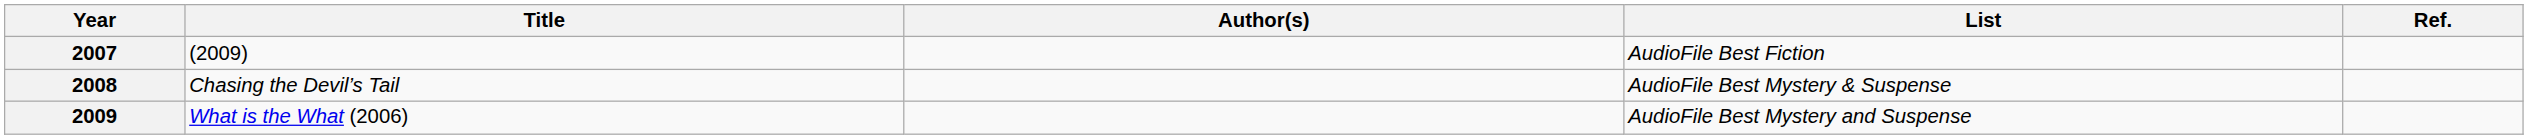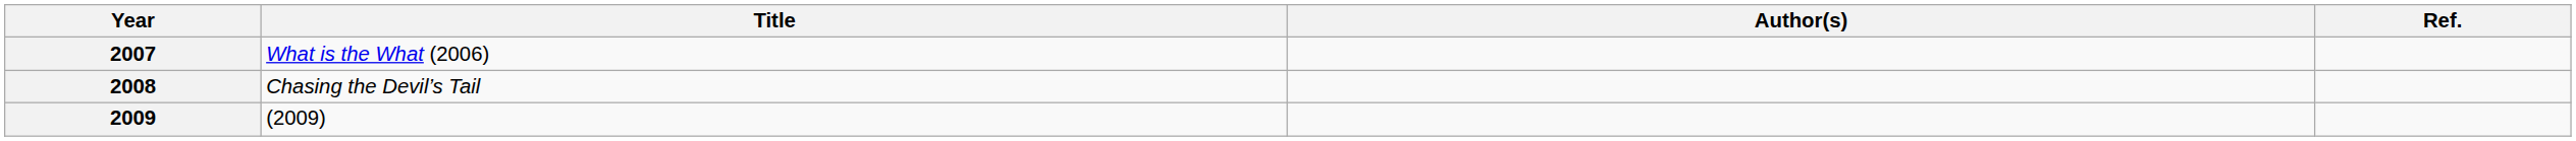 <table class="wikitable sortable mw-collapsible" style="width:100%">
 <tr>
 <th scope="col" width="5%">Year</th>
 <th scope="col" width="20%">Title</th>
 <th scope="col" width="20%">Author(s)</th>
-<th scope="col" width="20%">List</th>
 <th scope="col" width="5%">Ref.</th>
 </tr>
 <tr>
 <th>2007</th>
-<td><em></em> (2009)</td>
+<td><em><a href='#'>What is the What</a></em> (2006)</td>
 <td></td>
-<td><em>AudioFile Best Fiction</em></td>
 <td></td>
 </tr>
 <tr>
 <th>2008</th>
 <td><em>Chasing the Devil’s Tail </em></td>
 <td></td>
-<td><em>AudioFile Best Mystery & Suspense</em></td>
 <td></td>
 </tr>
 <tr>
 <th>2009</th>
-<td><em><a href='#'>What is the What</a></em> (2006)</td>
+<td><em></em> (2009)</td>
 <td></td>
-<td><em>AudioFile Best Mystery and Suspense</em></td>
 <td></td>
 </tr>
 </table>
